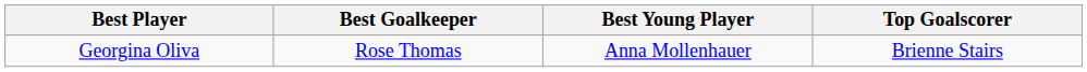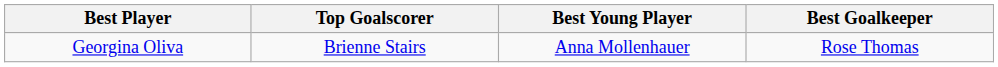 <table class=wikitable style="text-align:center; margin:auto">
 <tr>
 <th style="width: 220px;">Best Player</th>
+<th style="width: 220px;">Top Goalscorer</th>
+<th style="width: 220px;">Best Young Player</th>
 <th style="width: 220px;">Best Goalkeeper</th>
-<th style="width: 220px;">Best Young Player</th>
-<th style="width: 220px;">Top Goalscorer</th>
 </tr>
 <tr>
 <td> <a href='#'>Georgina Oliva</a></td>
+<td> <a href='#'>Brienne Stairs</a></td>
+<td> <a href='#'>Anna Mollenhauer</a></td>
 <td> <a href='#'>Rose Thomas</a></td>
-<td> <a href='#'>Anna Mollenhauer</a></td>
-<td> <a href='#'>Brienne Stairs</a></td>
 </tr>
 </table>
